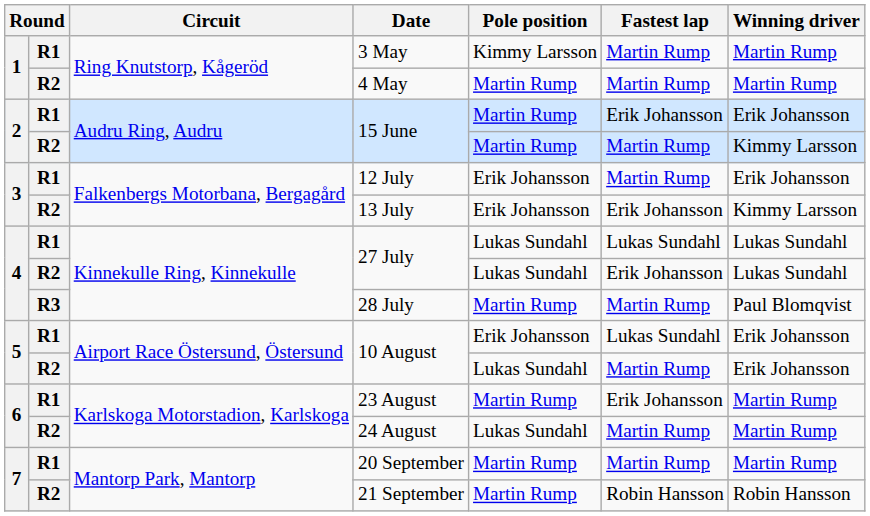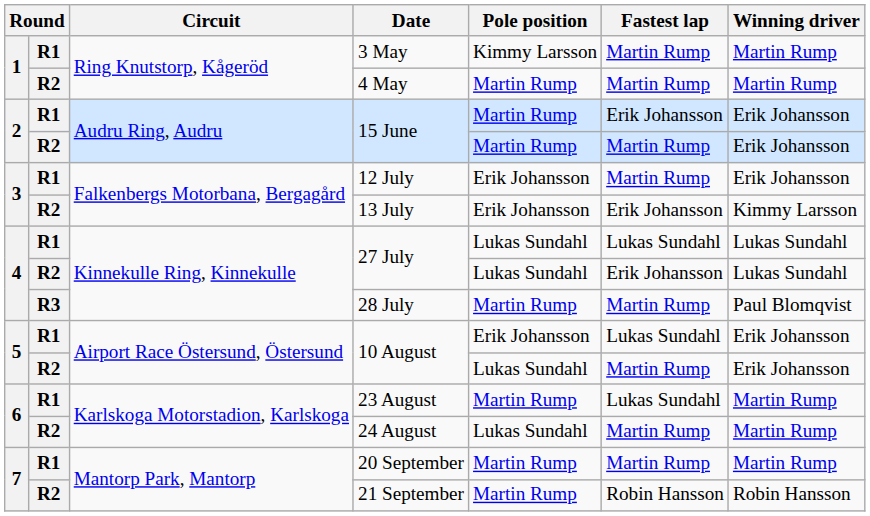 <table class="wikitable" style="font-size: 85%">
 <tr>
 <th colspan=2>Round</th>
 <th>Circuit</th>
 <th>Date</th>
 <th>Pole position</th>
 <th>Fastest lap</th>
 <th>Winning driver</th>
 </tr>
 <tr>
 <th rowspan=2>1</th>
 <th>R1</th>
 <td rowspan=2><a href='#'>Ring Knutstorp</a>, <a href='#'>Kågeröd</a></td>
 <td>3 May</td>
 <td> Kimmy Larsson</td>
 <td> <a href='#'>Martin Rump</a></td>
 <td> <a href='#'>Martin Rump</a></td>
 </tr>
 <tr>
 <th>R2</th>
 <td>4 May</td>
 <td> <a href='#'>Martin Rump</a></td>
 <td> <a href='#'>Martin Rump</a></td>
 <td> <a href='#'>Martin Rump</a></td>
 </tr>
 <tr style="background:#d0e7ff;">
 <th rowspan=2>2</th>
 <th>R1</th>
 <td rowspan=2><a href='#'>Audru Ring</a>, <a href='#'>Audru</a></td>
 <td rowspan=2>15 June</td>
 <td> <a href='#'>Martin Rump</a></td>
 <td> Erik Johansson</td>
 <td> Erik Johansson</td>
 </tr>
 <tr |- style="background:#d0e7ff;">
 <th>R2</th>
 <td> <a href='#'>Martin Rump</a></td>
 <td> <a href='#'>Martin Rump</a></td>
-<td> Kimmy Larsson</td>
+<td> Erik Johansson</td>
 </tr>
 <tr>
 <th rowspan=2>3</th>
 <th>R1</th>
 <td rowspan=2><a href='#'>Falkenbergs Motorbana</a>, <a href='#'>Bergagård</a></td>
 <td>12 July</td>
 <td> Erik Johansson</td>
 <td> <a href='#'>Martin Rump</a></td>
 <td> Erik Johansson</td>
 </tr>
 <tr>
 <th>R2</th>
 <td>13 July</td>
 <td> Erik Johansson</td>
 <td> Erik Johansson</td>
 <td> Kimmy Larsson</td>
 </tr>
 <tr>
 <th rowspan=3>4</th>
 <th>R1</th>
 <td rowspan=3><a href='#'>Kinnekulle Ring</a>, <a href='#'>Kinnekulle</a></td>
 <td rowspan=2>27 July</td>
 <td> Lukas Sundahl</td>
 <td> Lukas Sundahl</td>
 <td> Lukas Sundahl</td>
 </tr>
 <tr>
 <th>R2</th>
 <td> Lukas Sundahl</td>
 <td> Erik Johansson</td>
 <td> Lukas Sundahl</td>
 </tr>
 <tr>
 <th>R3</th>
 <td>28 July</td>
 <td> <a href='#'>Martin Rump</a></td>
 <td> <a href='#'>Martin Rump</a></td>
 <td> Paul Blomqvist</td>
 </tr>
 <tr>
 <th rowspan=2>5</th>
 <th>R1</th>
 <td rowspan=2><a href='#'>Airport Race Östersund</a>, <a href='#'>Östersund</a></td>
 <td rowspan=2>10 August</td>
 <td> Erik Johansson</td>
 <td> Lukas Sundahl</td>
 <td> Erik Johansson</td>
 </tr>
 <tr>
 <th>R2</th>
 <td> Lukas Sundahl</td>
 <td> <a href='#'>Martin Rump</a></td>
 <td> Erik Johansson</td>
 </tr>
 <tr>
 <th rowspan=2>6</th>
 <th>R1</th>
 <td rowspan=2><a href='#'>Karlskoga Motorstadion</a>, <a href='#'>Karlskoga</a></td>
 <td>23 August</td>
 <td> <a href='#'>Martin Rump</a></td>
-<td> Erik Johansson</td>
+<td> Lukas Sundahl</td>
 <td> <a href='#'>Martin Rump</a></td>
 </tr>
 <tr>
 <th>R2</th>
 <td>24 August</td>
 <td> Lukas Sundahl</td>
 <td> <a href='#'>Martin Rump</a></td>
 <td> <a href='#'>Martin Rump</a></td>
 </tr>
 <tr>
 <th rowspan=2>7</th>
 <th>R1</th>
 <td rowspan=2><a href='#'>Mantorp Park</a>, <a href='#'>Mantorp</a></td>
 <td>20 September</td>
 <td> <a href='#'>Martin Rump</a></td>
 <td> <a href='#'>Martin Rump</a></td>
 <td> <a href='#'>Martin Rump</a></td>
 </tr>
 <tr>
 <th>R2</th>
 <td>21 September</td>
 <td> <a href='#'>Martin Rump</a></td>
 <td> Robin Hansson</td>
 <td> Robin Hansson</td>
 </tr>
 </table>
